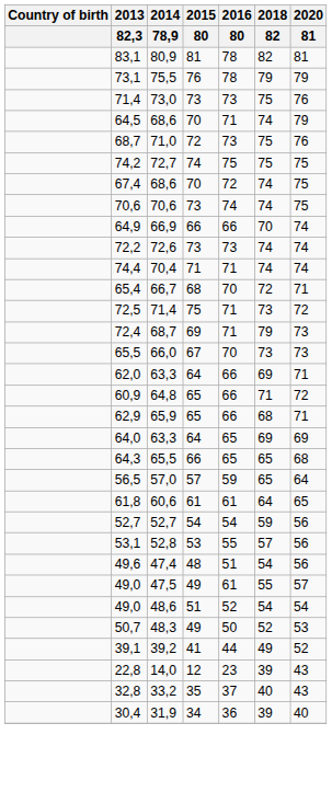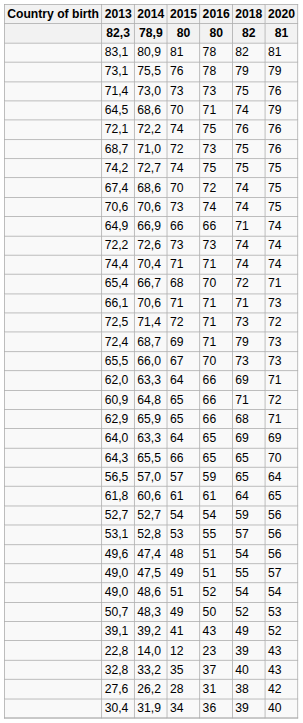 <table class="wikitable sortable">
 <tr>
 <th>Country of birth</th>
 <th>2013</th>
 <th>2014</th>
 <th>2015</th>
 <th>2016</th>
 <th>2018</th>
 <th>2020</th>
 </tr>
 <tr>
 <th></th>
 <th>82,3</th>
 <th>78,9</th>
 <th>80</th>
 <th>80</th>
 <th>82</th>
 <th>81</th>
 </tr>
 <tr>
 <td></td>
 <td>83,1</td>
 <td>80,9</td>
 <td>81</td>
 <td>78</td>
 <td>82</td>
 <td>81</td>
 </tr>
 <tr>
 <td></td>
 <td>73,1</td>
 <td>75,5</td>
 <td>76</td>
 <td>78</td>
 <td>79</td>
 <td>79</td>
 </tr>
 <tr>
 <td></td>
 <td>71,4</td>
 <td>73,0</td>
 <td>73</td>
 <td>73</td>
 <td>75</td>
 <td>76</td>
 </tr>
 <tr>
 <td></td>
 <td>64,5</td>
 <td>68,6</td>
 <td>70</td>
 <td>71</td>
 <td>74</td>
 <td>79</td>
 </tr>
 <tr>
 <td></td>
+<td>72,1</td>
+<td>72,2</td>
+<td>74</td>
+<td>75</td>
+<td>76</td>
+<td>76</td>
+</tr>
+<tr>
+<td></td>
 <td>68,7</td>
 <td>71,0</td>
 <td>72</td>
 <td>73</td>
 <td>75</td>
 <td>76</td>
 </tr>
 <tr>
 <td></td>
 <td>74,2</td>
 <td>72,7</td>
 <td>74</td>
 <td>75</td>
 <td>75</td>
 <td>75</td>
 </tr>
 <tr>
 <td></td>
 <td>67,4</td>
 <td>68,6</td>
 <td>70</td>
 <td>72</td>
 <td>74</td>
 <td>75</td>
 </tr>
 <tr>
 <td></td>
 <td>70,6</td>
 <td>70,6</td>
 <td>73</td>
 <td>74</td>
 <td>74</td>
 <td>75</td>
 </tr>
 <tr>
 <td></td>
 <td>64,9</td>
 <td>66,9</td>
 <td>66</td>
 <td>66</td>
-<td>70</td>
+<td>71</td>
 <td>74</td>
 </tr>
 <tr>
 <td></td>
 <td>72,2</td>
 <td>72,6</td>
 <td>73</td>
 <td>73</td>
 <td>74</td>
 <td>74</td>
 </tr>
 <tr>
 <td></td>
 <td>74,4</td>
 <td>70,4</td>
 <td>71</td>
 <td>71</td>
 <td>74</td>
 <td>74</td>
 </tr>
 <tr>
 <td></td>
 <td>65,4</td>
 <td>66,7</td>
 <td>68</td>
 <td>70</td>
 <td>72</td>
 <td>71</td>
 </tr>
 <tr>
 <td></td>
+<td>66,1</td>
+<td>70,6</td>
+<td>71</td>
+<td>71</td>
+<td>71</td>
+<td>73</td>
+</tr>
+<tr>
+<td></td>
 <td>72,5</td>
 <td>71,4</td>
-<td>75</td>
+<td>72</td>
 <td>71</td>
 <td>73</td>
 <td>72</td>
 </tr>
 <tr>
 <td></td>
 <td>72,4</td>
 <td>68,7</td>
 <td>69</td>
 <td>71</td>
 <td>79</td>
 <td>73</td>
 </tr>
 <tr>
 <td></td>
 <td>65,5</td>
 <td>66,0</td>
 <td>67</td>
 <td>70</td>
 <td>73</td>
 <td>73</td>
 </tr>
 <tr>
 <td></td>
 <td>62,0</td>
 <td>63,3</td>
 <td>64</td>
 <td>66</td>
 <td>69</td>
 <td>71</td>
 </tr>
 <tr>
 <td></td>
 <td>60,9</td>
 <td>64,8</td>
 <td>65</td>
 <td>66</td>
 <td>71</td>
 <td>72</td>
 </tr>
 <tr>
 <td></td>
 <td>62,9</td>
 <td>65,9</td>
 <td>65</td>
 <td>66</td>
 <td>68</td>
 <td>71</td>
 </tr>
 <tr>
 <td></td>
 <td>64,0</td>
 <td>63,3</td>
 <td>64</td>
 <td>65</td>
 <td>69</td>
 <td>69</td>
 </tr>
 <tr>
 <td></td>
 <td>64,3</td>
 <td>65,5</td>
 <td>66</td>
 <td>65</td>
 <td>65</td>
-<td>68</td>
+<td>70</td>
 </tr>
 <tr>
 <td></td>
 <td>56,5</td>
 <td>57,0</td>
 <td>57</td>
 <td>59</td>
 <td>65</td>
 <td>64</td>
 </tr>
 <tr>
 <td></td>
 <td>61,8</td>
 <td>60,6</td>
 <td>61</td>
 <td>61</td>
 <td>64</td>
 <td>65</td>
 </tr>
 <tr>
 <td></td>
 <td>52,7</td>
 <td>52,7</td>
 <td>54</td>
 <td>54</td>
 <td>59</td>
 <td>56</td>
 </tr>
 <tr>
 <td></td>
 <td>53,1</td>
 <td>52,8</td>
 <td>53</td>
 <td>55</td>
 <td>57</td>
 <td>56</td>
 </tr>
 <tr>
 <td></td>
 <td>49,6</td>
 <td>47,4</td>
 <td>48</td>
 <td>51</td>
 <td>54</td>
 <td>56</td>
 </tr>
 <tr>
 <td></td>
 <td>49,0</td>
 <td>47,5</td>
 <td>49</td>
-<td>61</td>
+<td>51</td>
 <td>55</td>
 <td>57</td>
 </tr>
 <tr>
 <td></td>
 <td>49,0</td>
 <td>48,6</td>
 <td>51</td>
 <td>52</td>
 <td>54</td>
 <td>54</td>
 </tr>
 <tr>
 <td></td>
 <td>50,7</td>
 <td>48,3</td>
 <td>49</td>
 <td>50</td>
 <td>52</td>
 <td>53</td>
 </tr>
 <tr>
 <td></td>
 <td>39,1</td>
 <td>39,2</td>
 <td>41</td>
-<td>44</td>
+<td>43</td>
 <td>49</td>
 <td>52</td>
 </tr>
 <tr>
 <td></td>
 <td>22,8</td>
 <td>14,0</td>
 <td>12</td>
 <td>23</td>
 <td>39</td>
 <td>43</td>
 </tr>
 <tr>
 <td></td>
 <td>32,8</td>
 <td>33,2</td>
 <td>35</td>
 <td>37</td>
 <td>40</td>
 <td>43</td>
 </tr>
 <tr>
 <td></td>
+<td>27,6</td>
+<td>26,2</td>
+<td>28</td>
+<td>31</td>
+<td>38</td>
+<td>42</td>
+</tr>
+<tr>
+<td></td>
 <td>30,4</td>
 <td>31,9</td>
 <td>34</td>
 <td>36</td>
 <td>39</td>
 <td>40</td>
 </tr>
 <tr>
 </tr>
 </table>
